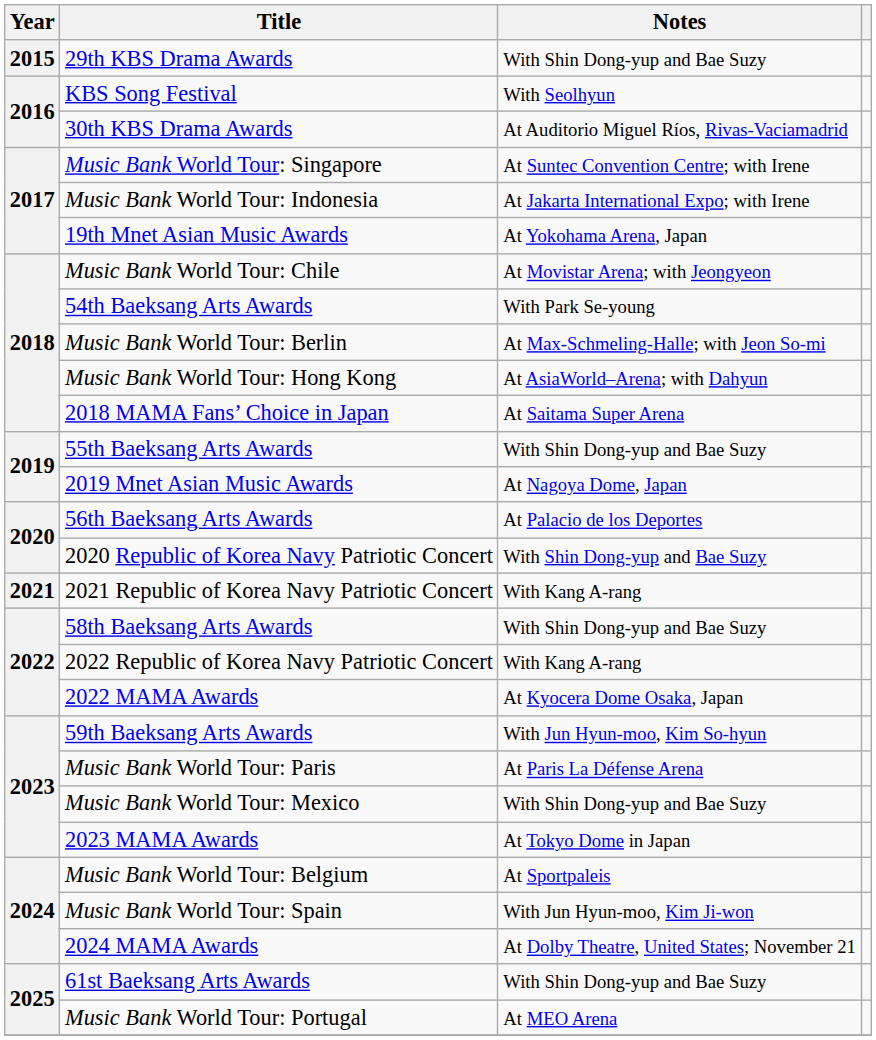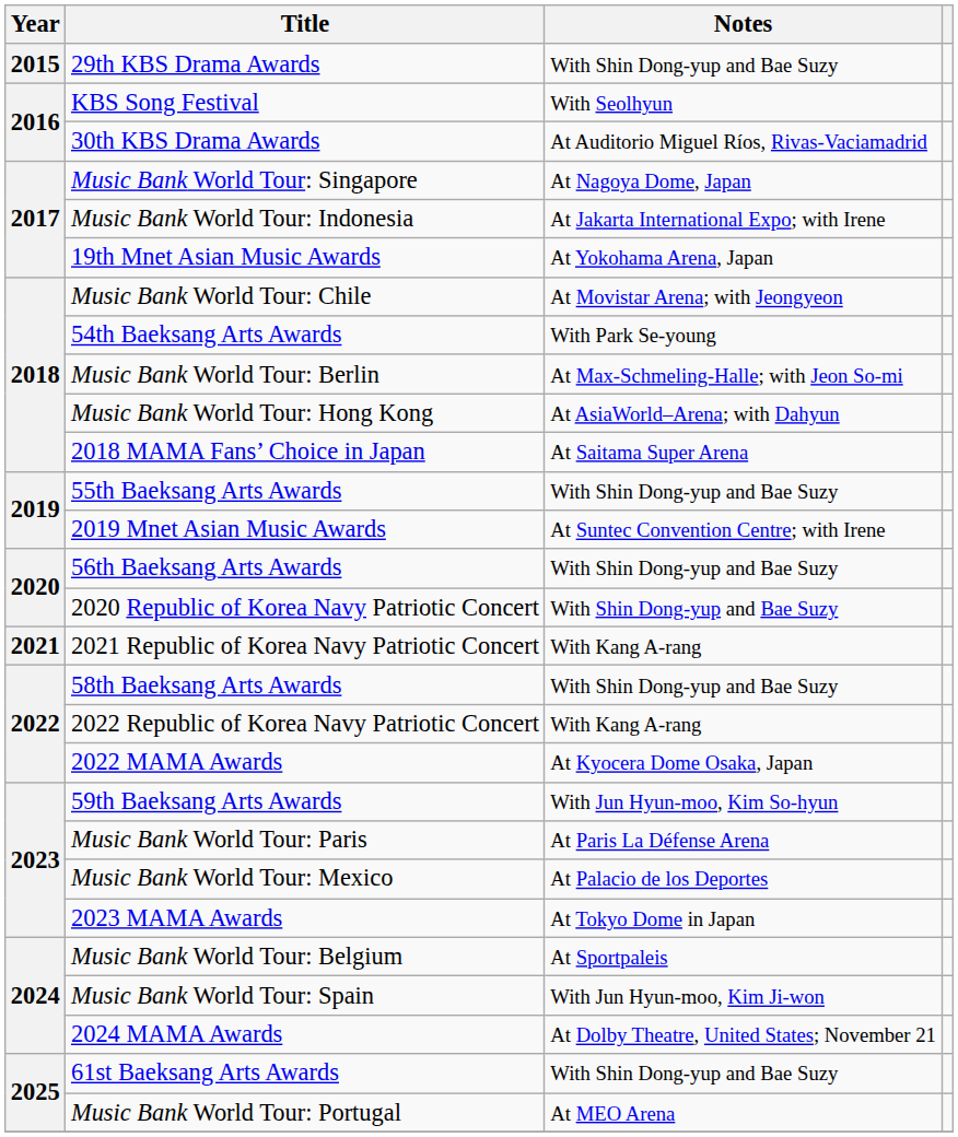 <table class="wikitable sortable plainrowheaders">
 <tr>
 <th>Year</th>
 <th>Title</th>
 <th scope="col" class="unsortable">Notes</th>
 <th scope="col" class="unsortable"></th>
 </tr>
 <tr>
 <th scope="row">2015</th>
 <td><a href='#'>29th KBS Drama Awards</a></td>
 <td><small>With Shin Dong-yup and Bae Suzy</small></td>
 <td style="text-align:center"></td>
 </tr>
 <tr>
 <th scope="row" rowspan="2">2016</th>
 <td><a href='#'>KBS Song Festival</a></td>
 <td><small>With <a href='#'>Seolhyun</a></small></td>
 <td style="text-align:center"></td>
 </tr>
 <tr>
 <td><a href='#'>30th KBS Drama Awards</a></td>
 <td><small>At Auditorio Miguel Ríos, <a href='#'>Rivas-Vaciamadrid</a></small></td>
 <td style="text-align:center"></td>
 </tr>
 <tr>
 <th scope="row" rowspan="3">2017</th>
 <td><a href='#'><em>Music Bank</em> World Tour</a>: Singapore</td>
-<td><small>At <a href='#'>Suntec Convention Centre</a>; with Irene</small></td>
+<td><small>At <a href='#'>Nagoya Dome</a>, <a href='#'>Japan</a></small></td>
 <td style="text-align:center"></td>
 </tr>
 <tr>
 <td><em>Music Bank</em> World Tour: Indonesia</td>
 <td><small>At <a href='#'>Jakarta International Expo</a>; with Irene</small></td>
 <td style="text-align:center"></td>
 </tr>
 <tr>
 <td><a href='#'>19th Mnet Asian Music Awards</a></td>
 <td><small>At <a href='#'>Yokohama Arena</a>, Japan</small></td>
 <td style="text-align:center"></td>
 </tr>
 <tr>
 <th scope="row" rowspan="5">2018</th>
 <td><em>Music Bank</em> World Tour: Chile</td>
 <td><small>At <a href='#'>Movistar Arena</a>; with <a href='#'>Jeongyeon</a></small></td>
 <td style="text-align:center"></td>
 </tr>
 <tr>
 <td><a href='#'>54th Baeksang Arts Awards</a></td>
 <td><small>With Park Se-young</small></td>
 <td style="text-align:center"></td>
 </tr>
 <tr>
 <td><em>Music Bank</em> World Tour: Berlin</td>
 <td><small>At <a href='#'>Max-Schmeling-Halle</a>; with <a href='#'>Jeon So-mi</a></small></td>
 <td style="text-align:center"></td>
 </tr>
 <tr>
 <td><em>Music Bank</em> World Tour: Hong Kong</td>
 <td><small>At <a href='#'>AsiaWorld–Arena</a>; with <a href='#'>Dahyun</a></small></td>
 <td style="text-align:center"></td>
 </tr>
 <tr>
 <td><a href='#'>2018 MAMA Fans’ Choice in Japan</a></td>
 <td><small>At <a href='#'>Saitama Super Arena</a></small></td>
 <td style="text-align:center"></td>
 </tr>
 <tr>
 <th scope="row" rowspan="2">2019</th>
 <td><a href='#'>55th Baeksang Arts Awards</a></td>
 <td><small>With Shin Dong-yup and Bae Suzy</small></td>
 <td style="text-align:center"></td>
 </tr>
 <tr>
 <td><a href='#'>2019 Mnet Asian Music Awards</a></td>
-<td><small>At <a href='#'>Nagoya Dome</a>, <a href='#'>Japan</a></small></td>
+<td><small>At <a href='#'>Suntec Convention Centre</a>; with Irene</small></td>
 <td style="text-align:center"></td>
 </tr>
 <tr>
 <th scope="row" rowspan=2>2020</th>
 <td><a href='#'>56th Baeksang Arts Awards</a></td>
-<td><small>At <a href='#'>Palacio de los Deportes</a></small></td>
+<td><small>With Shin Dong-yup and Bae Suzy</small></td>
 <td style="text-align:center"></td>
 </tr>
 <tr>
 <td>2020 <a href='#'>Republic of Korea Navy</a> Patriotic Concert</td>
 <td><small>With <a href='#'>Shin Dong-yup</a> and <a href='#'>Bae Suzy</a></small></td>
 <td style="text-align:center"></td>
 </tr>
 <tr>
 <th scope="row">2021</th>
 <td>2021 Republic of Korea Navy Patriotic Concert</td>
 <td><small>With Kang A-rang</small></td>
 <td style="text-align:center"></td>
 </tr>
 <tr>
 <th scope="row" rowspan=3>2022</th>
 <td><a href='#'>58th Baeksang Arts Awards</a></td>
 <td><small>With Shin Dong-yup and Bae Suzy</small></td>
 <td style="text-align:center"></td>
 </tr>
 <tr>
 <td>2022 Republic of Korea Navy Patriotic Concert</td>
 <td><small>With Kang A-rang</small></td>
 <td style="text-align:center"></td>
 </tr>
 <tr>
 <td><a href='#'>2022 MAMA Awards</a></td>
 <td><small>At <a href='#'>Kyocera Dome Osaka</a>, Japan</small></td>
 <td style="text-align:center"></td>
 </tr>
 <tr>
 <th rowspan="4" scope="row">2023</th>
 <td><a href='#'>59th Baeksang Arts Awards</a></td>
 <td><small>With <a href='#'>Jun Hyun-moo</a>, <a href='#'>Kim So-hyun</a></small></td>
 <td style="text-align:center"></td>
 </tr>
 <tr>
 <td><em>Music Bank</em> World Tour: Paris</td>
 <td><small>At <a href='#'>Paris La Défense Arena</a></small></td>
 <td style="text-align:center"></td>
 </tr>
 <tr>
 <td><em>Music Bank</em> World Tour: Mexico</td>
-<td><small>With Shin Dong-yup and Bae Suzy</small></td>
+<td><small>At <a href='#'>Palacio de los Deportes</a></small></td>
 <td style="text-align:center"></td>
 </tr>
 <tr>
 <td><a href='#'>2023 MAMA Awards</a></td>
 <td><small>At <a href='#'>Tokyo Dome</a> in Japan</small></td>
 <td style="text-align:center"></td>
 </tr>
 <tr>
 <th rowspan="3" scope="row">2024</th>
 <td><em>Music Bank</em> World Tour: Belgium</td>
 <td><small>At <a href='#'>Sportpaleis</a></small></td>
 <td style="text-align: center;"></td>
 </tr>
 <tr>
 <td><em>Music Bank</em> World Tour: Spain</td>
 <td><small>With Jun Hyun-moo, <a href='#'>Kim Ji-won</a></small></td>
 <td style="text-align: center;"></td>
 </tr>
 <tr>
 <td><a href='#'>2024 MAMA Awards</a></td>
 <td><small>At <a href='#'>Dolby Theatre</a>, <a href='#'>United States</a>; November 21</small></td>
 <td style="text-align:center"></td>
 </tr>
 <tr>
 <th rowspan="2" scope="row">2025</th>
 <td><a href='#'>61st Baeksang Arts Awards</a></td>
 <td><small>With Shin Dong-yup and Bae Suzy</small></td>
 <td style="text-align:center"></td>
 </tr>
 <tr>
 <td><em>Music Bank</em> World Tour: Portugal</td>
 <td><small>At <a href='#'>MEO Arena</a></small></td>
 <td style="text-align: center;"></td>
 </tr>
 <tr>
 </tr>
 </table>
